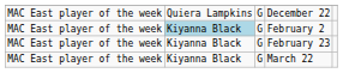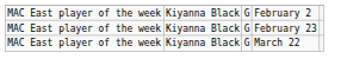 <table class="wikitable sortable" border="1">
 <tr>
 </tr>
 <tr>
 <td>MAC East player of the week</td>
-<td>Quiera Lampkins</td>
-<td>G</td>
-<td>December 22</td>
-<td></td>
-</tr>
-<tr>
-<td>MAC East player of the week</td>
-<td style="background: lightblue;">Kiyanna Black</td>
+<td>Kiyanna Black</td>
 <td>G</td>
 <td>February 2</td>
 <td></td>
 </tr>
 <tr>
 <td>MAC East player of the week</td>
 <td>Kiyanna Black</td>
 <td>G</td>
 <td>February 23</td>
 <td></td>
 </tr>
 <tr>
 <td>MAC East player of the week</td>
 <td>Kiyanna Black</td>
 <td>G</td>
 <td>March 22</td>
 <td></td>
 </tr>
 </table>
